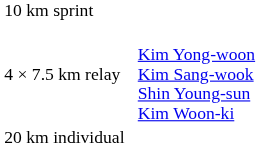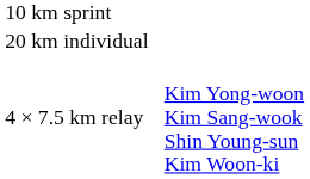 <table>
 <tr>
 <td>10 km sprint</td>
+<td></td>
+<td></td>
+<td></td>
+</tr>
+<tr>
+<td>20 km individual</td>
 <td></td>
 <td></td>
 <td></td>
 </tr>
 <tr>
 <td>4 × 7.5 km relay</td>
 <td valign=top></td>
 <td valign=top></td>
 <td><br><a href='#'>Kim Yong-woon</a><br><a href='#'>Kim Sang-wook</a><br><a href='#'>Shin Young-sun</a><br><a href='#'>Kim Woon-ki</a></td>
 </tr>
-<tr>
-<td>20 km individual</td>
-<td></td>
-<td></td>
-<td></td>
-</tr>
 </table>
